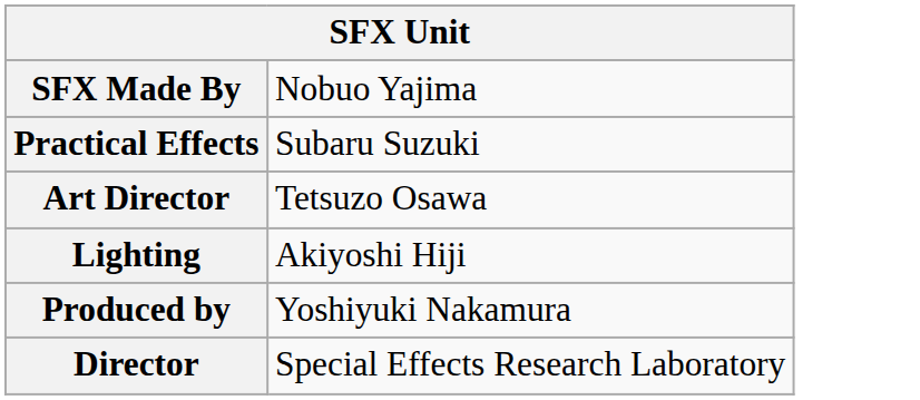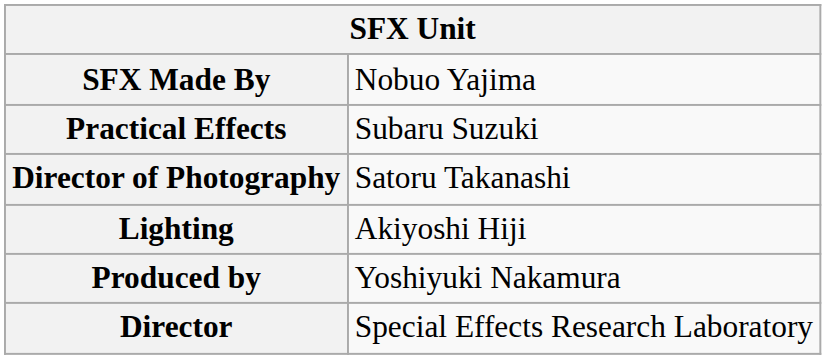 <table class="wikitable">
 <tr>
 <th colspan="2">SFX Unit</th>
 </tr>
 <tr>
 <th>SFX Made By</th>
 <td>Nobuo Yajima</td>
 </tr>
 <tr>
 <th>Practical Effects</th>
 <td>Subaru Suzuki</td>
 </tr>
 <tr>
-<th>Art Director</th>
-<td>Tetsuzo Osawa</td>
+<th>Director of Photography</th>
+<td>Satoru Takanashi</td>
 </tr>
 <tr>
 <th>Lighting</th>
 <td>Akiyoshi Hiji</td>
 </tr>
 <tr>
 <th>Produced by</th>
 <td>Yoshiyuki Nakamura</td>
 </tr>
 <tr>
 <th>Director</th>
 <td>Special Effects Research Laboratory</td>
 </tr>
 </table>
